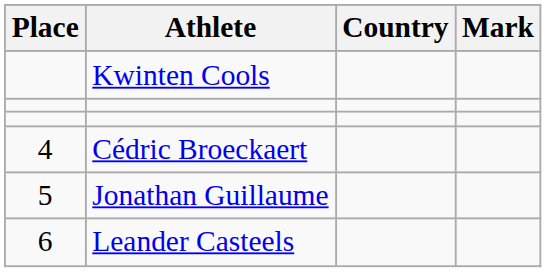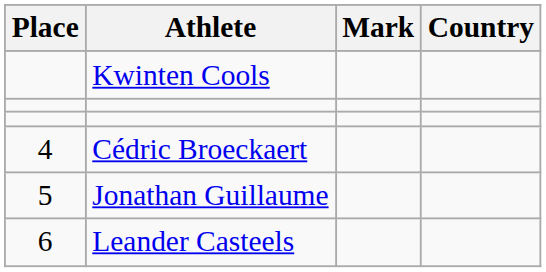 <table class="wikitable">
 <tr>
 <th>Place</th>
 <th>Athlete</th>
+<th>Mark</th>
 <th>Country</th>
-<th>Mark</th>
 </tr>
 <tr>
 <td align=center></td>
 <td><a href='#'>Kwinten Cools</a></td>
 <td></td>
 <td></td>
 </tr>
 <tr>
 <td align=center></td>
 <td></td>
 <td></td>
 <td></td>
 </tr>
 <tr>
 <td align=center></td>
 <td></td>
 <td></td>
 <td></td>
 </tr>
 <tr>
 <td align=center>4</td>
 <td><a href='#'>Cédric Broeckaert</a></td>
 <td></td>
 <td></td>
 </tr>
 <tr>
 <td align=center>5</td>
 <td><a href='#'>Jonathan Guillaume</a></td>
 <td></td>
 <td></td>
 </tr>
 <tr>
 <td align=center>6</td>
 <td><a href='#'>Leander Casteels</a></td>
 <td></td>
 <td></td>
 </tr>
 </table>
